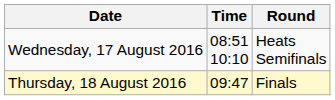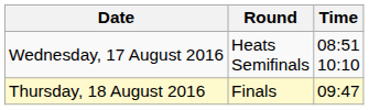 <table class="wikitable">
 <tr>
 <th>Date</th>
+<th>Round</th>
 <th>Time</th>
-<th>Round</th>
 </tr>
 <tr>
 <td>Wednesday, 17 August 2016</td>
+<td>Heats<br>Semifinals</td>
 <td>08:51<br>10:10</td>
-<td>Heats<br>Semifinals</td>
 </tr>
 <tr>
 <td style=background:lemonchiffon>Thursday, 18 August 2016</td>
+<td style=background:lemonchiffon>Finals</td>
 <td style=background:lemonchiffon>09:47</td>
-<td style=background:lemonchiffon>Finals</td>
 </tr>
 </table>
